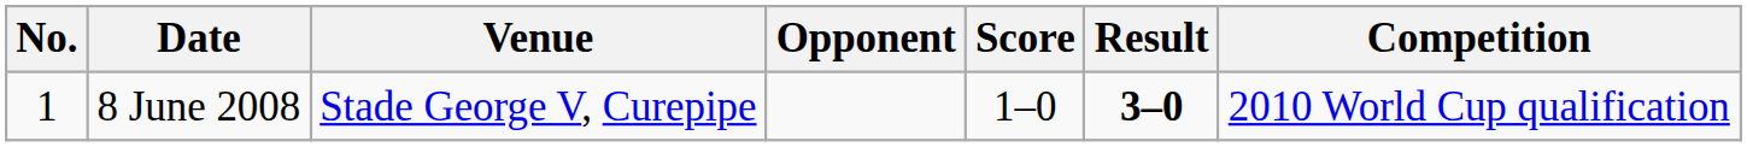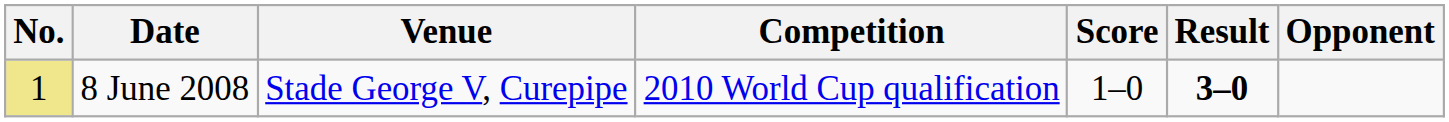 <table class="wikitable sortable">
 <tr>
 <th scope="col">No.</th>
 <th scope="col">Date</th>
 <th scope="col">Venue</th>
-<th scope="col">Opponent</th>
+<th scope="col">Competition</th>
 <th scope="col">Score</th>
 <th scope="col">Result</th>
-<th scope="col">Competition</th>
+<th scope="col">Opponent</th>
 </tr>
 <tr>
-<td style="text-align:center">1</td>
+<td style="background: khaki; text-align:center">1</td>
 <td>8 June 2008</td>
 <td><a href='#'>Stade George V</a>, <a href='#'>Curepipe</a></td>
-<td></td>
+<td><a href='#'>2010 World Cup qualification</a></td>
 <td style="text-align:center">1–0</td>
 <td style="text-align:center"><strong>3–0</strong></td>
-<td><a href='#'>2010 World Cup qualification</a></td>
+<td></td>
 </tr>
 </table>
